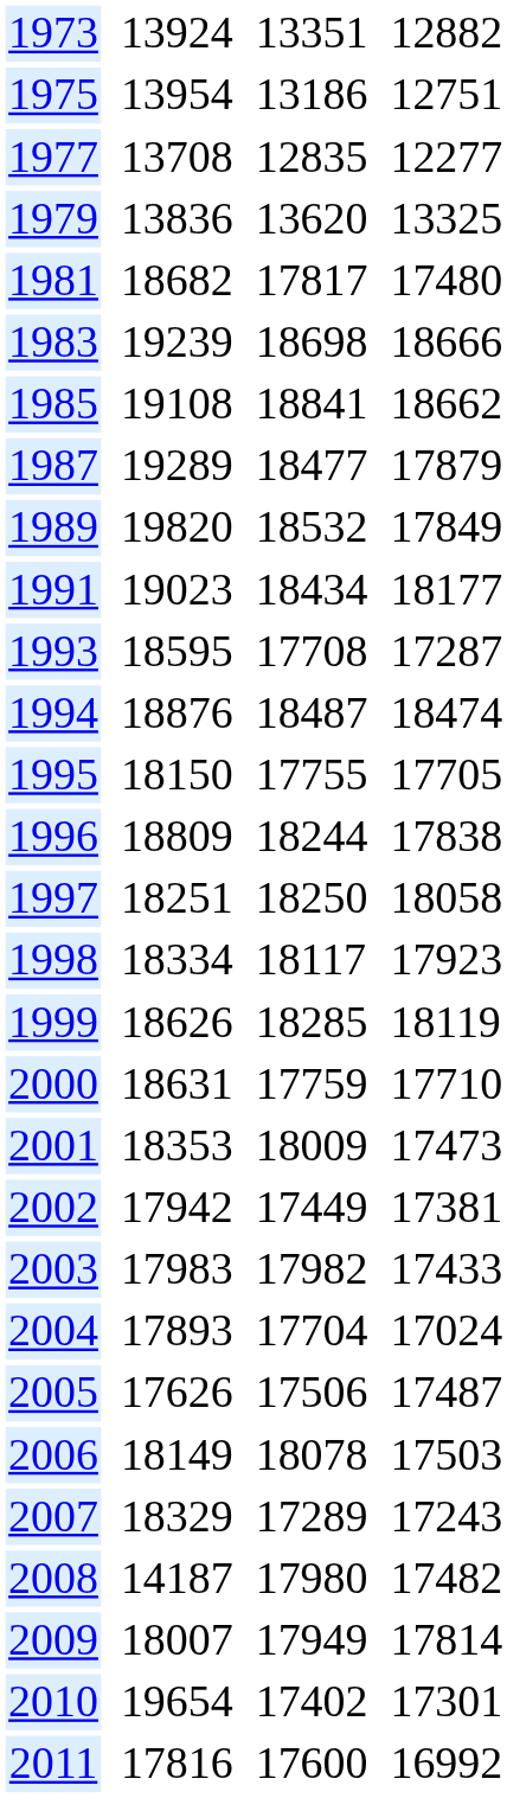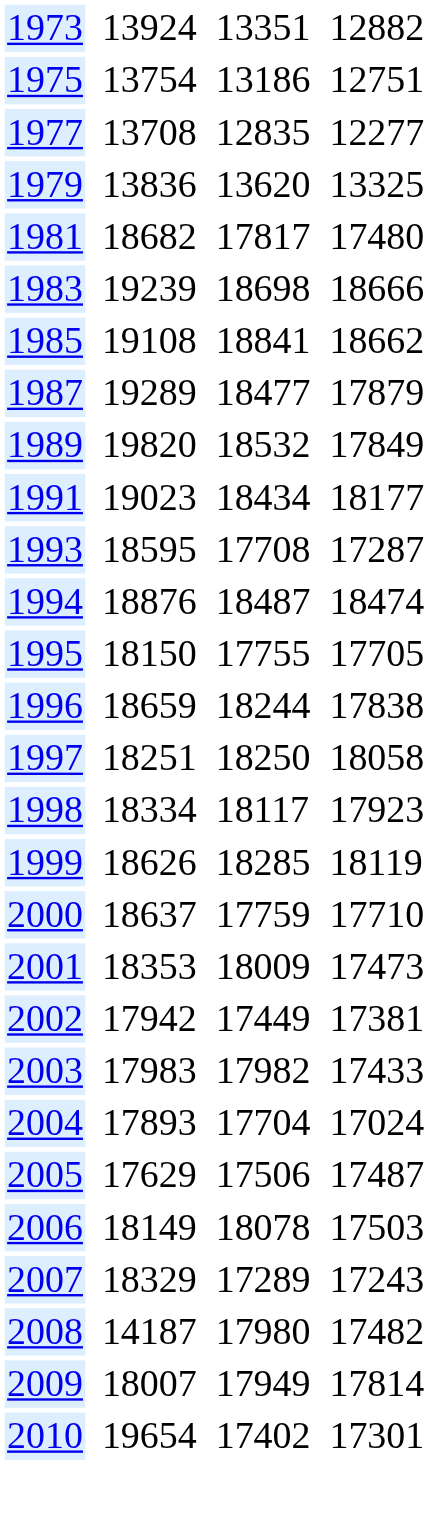 <table>
 <tr>
 <td align=center bgcolor = DDEEFF><a href='#'>1973</a></td>
 <td></td>
 <td>13924</td>
 <td></td>
 <td>13351</td>
 <td></td>
 <td>12882</td>
 </tr>
 <tr>
 <td align=center bgcolor = DDEEFF><a href='#'>1975</a></td>
 <td></td>
-<td>13954</td>
+<td>13754</td>
 <td></td>
 <td>13186</td>
 <td></td>
 <td>12751</td>
 </tr>
 <tr>
 <td align=center bgcolor = DDEEFF><a href='#'>1977</a></td>
 <td></td>
 <td>13708</td>
 <td></td>
 <td>12835</td>
 <td></td>
 <td>12277</td>
 </tr>
 <tr>
 <td align=center bgcolor = DDEEFF><a href='#'>1979</a></td>
 <td></td>
 <td>13836</td>
 <td></td>
 <td>13620</td>
 <td></td>
 <td>13325</td>
 </tr>
 <tr>
 <td align=center bgcolor = DDEEFF><a href='#'>1981</a></td>
 <td></td>
 <td>18682</td>
 <td></td>
 <td>17817</td>
 <td></td>
 <td>17480</td>
 </tr>
 <tr>
 <td align=center bgcolor = DDEEFF><a href='#'>1983</a></td>
 <td></td>
 <td>19239</td>
 <td></td>
 <td>18698</td>
 <td></td>
 <td>18666</td>
 </tr>
 <tr>
 <td align=center bgcolor = DDEEFF><a href='#'>1985</a></td>
 <td></td>
 <td>19108</td>
 <td></td>
 <td>18841</td>
 <td></td>
 <td>18662</td>
 </tr>
 <tr>
 <td align=center bgcolor = DDEEFF><a href='#'>1987</a></td>
 <td></td>
 <td>19289</td>
 <td></td>
 <td>18477</td>
 <td></td>
 <td>17879</td>
 </tr>
 <tr>
 <td align=center bgcolor = DDEEFF><a href='#'>1989</a></td>
 <td></td>
 <td>19820</td>
 <td></td>
 <td>18532</td>
 <td></td>
 <td>17849</td>
 </tr>
 <tr>
 <td align=center bgcolor = DDEEFF><a href='#'>1991</a></td>
 <td></td>
 <td>19023</td>
 <td></td>
 <td>18434</td>
 <td></td>
 <td>18177</td>
 </tr>
 <tr>
 <td align=center bgcolor = DDEEFF><a href='#'>1993</a></td>
 <td></td>
 <td>18595</td>
 <td></td>
 <td>17708</td>
 <td></td>
 <td>17287</td>
 </tr>
 <tr>
 <td align=center bgcolor = DDEEFF><a href='#'>1994</a></td>
 <td></td>
 <td>18876</td>
 <td></td>
 <td>18487</td>
 <td></td>
 <td>18474</td>
 </tr>
 <tr>
 <td align=center bgcolor = DDEEFF><a href='#'>1995</a></td>
 <td></td>
 <td>18150</td>
 <td></td>
 <td>17755</td>
 <td></td>
 <td>17705</td>
 </tr>
 <tr>
 <td align=center bgcolor = DDEEFF><a href='#'>1996</a></td>
 <td></td>
-<td>18809</td>
+<td>18659</td>
 <td></td>
 <td>18244</td>
 <td></td>
 <td>17838</td>
 </tr>
 <tr>
 <td align=center bgcolor = DDEEFF><a href='#'>1997</a></td>
 <td></td>
 <td>18251</td>
 <td></td>
 <td>18250</td>
 <td></td>
 <td>18058</td>
 </tr>
 <tr>
 <td align=center bgcolor = DDEEFF><a href='#'>1998</a></td>
 <td></td>
 <td>18334</td>
 <td></td>
 <td>18117</td>
 <td></td>
 <td>17923</td>
 </tr>
 <tr>
 <td align=center bgcolor = DDEEFF><a href='#'>1999</a></td>
 <td></td>
 <td>18626</td>
 <td></td>
 <td>18285</td>
 <td></td>
 <td>18119</td>
 </tr>
 <tr>
 <td align=center bgcolor = DDEEFF><a href='#'>2000</a></td>
 <td></td>
-<td>18631</td>
+<td>18637</td>
 <td></td>
 <td>17759</td>
 <td></td>
 <td>17710</td>
 </tr>
 <tr>
 <td align=center bgcolor = DDEEFF><a href='#'>2001</a></td>
 <td></td>
 <td>18353</td>
 <td></td>
 <td>18009</td>
 <td></td>
 <td>17473</td>
 </tr>
 <tr>
 <td align=center bgcolor = DDEEFF><a href='#'>2002</a></td>
 <td></td>
 <td>17942</td>
 <td></td>
 <td>17449</td>
 <td></td>
 <td>17381</td>
 </tr>
 <tr>
 <td align=center bgcolor = DDEEFF><a href='#'>2003</a></td>
 <td></td>
 <td>17983</td>
 <td></td>
 <td>17982</td>
 <td></td>
 <td>17433</td>
 </tr>
 <tr>
 <td align=center bgcolor = DDEEFF><a href='#'>2004</a></td>
 <td></td>
 <td>17893</td>
 <td></td>
 <td>17704</td>
 <td></td>
 <td>17024</td>
 </tr>
 <tr>
 <td align=center bgcolor = DDEEFF><a href='#'>2005</a></td>
 <td></td>
-<td>17626</td>
+<td>17629</td>
 <td></td>
 <td>17506</td>
 <td></td>
 <td>17487</td>
 </tr>
 <tr>
 <td align=center bgcolor = DDEEFF><a href='#'>2006</a></td>
 <td></td>
 <td>18149</td>
 <td></td>
 <td>18078</td>
 <td></td>
 <td>17503</td>
 </tr>
 <tr>
 <td align=center bgcolor = DDEEFF><a href='#'>2007</a></td>
 <td></td>
 <td>18329</td>
 <td></td>
 <td>17289</td>
 <td></td>
 <td>17243</td>
 </tr>
 <tr>
 <td align=center bgcolor = DDEEFF><a href='#'>2008</a></td>
 <td></td>
 <td>14187</td>
 <td></td>
 <td>17980</td>
 <td></td>
 <td>17482</td>
 </tr>
 <tr>
 <td align=center bgcolor = DDEEFF><a href='#'>2009</a></td>
 <td></td>
 <td>18007</td>
 <td></td>
 <td>17949</td>
 <td></td>
 <td>17814</td>
 </tr>
 <tr>
 <td align=center bgcolor = DDEEFF><a href='#'>2010</a></td>
 <td></td>
 <td>19654</td>
 <td></td>
 <td>17402</td>
 <td></td>
 <td>17301</td>
 </tr>
-<tr>
-<td align=center bgcolor = DDEEFF><a href='#'>2011</a></td>
-<td></td>
-<td>17816</td>
-<td></td>
-<td>17600</td>
-<td></td>
-<td>16992</td>
-</tr>
 </table>
